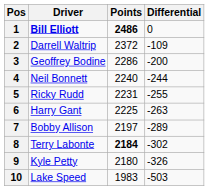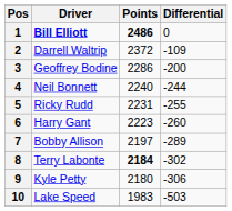 <table class="wikitable">
 <tr>
 <th>Pos</th>
 <th>Driver</th>
 <th>Points</th>
 <th>Differential</th>
 </tr>
 <tr>
 <th>1 </th>
 <td><strong><a href='#'>Bill Elliott</a></strong></td>
 <td style="text-align:center;"><strong>2486</strong></td>
 <td>0</td>
 </tr>
 <tr>
 <th>2 </th>
 <td><a href='#'>Darrell Waltrip</a></td>
 <td style="text-align:center;">2372</td>
 <td>-109</td>
 </tr>
 <tr>
 <th>3 </th>
 <td><a href='#'>Geoffrey Bodine</a></td>
 <td style="text-align:center;">2286</td>
 <td>-200</td>
 </tr>
 <tr>
 <th>4 </th>
 <td><a href='#'>Neil Bonnett</a></td>
 <td style="text-align:center;">2240</td>
 <td>-244</td>
 </tr>
 <tr>
 <th>5 </th>
 <td><a href='#'>Ricky Rudd</a></td>
 <td style="text-align:center;">2231</td>
 <td>-255</td>
 </tr>
 <tr>
 <th>6 </th>
 <td><a href='#'>Harry Gant</a></td>
-<td style="text-align:center;">2225</td>
-<td>-263</td>
+<td style="text-align:center;">2223</td>
+<td>-260</td>
 </tr>
 <tr>
 <th>7 </th>
 <td><a href='#'>Bobby Allison</a></td>
 <td style="text-align:center;">2197</td>
 <td>-289</td>
 </tr>
 <tr>
 <th>8 </th>
 <td><a href='#'>Terry Labonte</a></td>
 <td style="text-align:center;"><strong>2184</strong></td>
 <td>-302</td>
 </tr>
 <tr>
 <th>9 </th>
 <td><a href='#'>Kyle Petty</a></td>
 <td style="text-align:center;">2180</td>
-<td>-326</td>
+<td>-306</td>
 </tr>
 <tr>
 <th>10 </th>
 <td><a href='#'>Lake Speed</a></td>
 <td style="text-align:center;">1983</td>
 <td>-503</td>
 </tr>
 </table>
